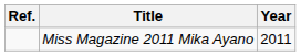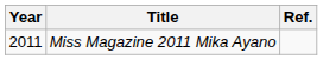 <table class="wikitable">
 <tr>
+<th>Year</th>
+<th>Title</th>
 <th>Ref.</th>
-<th>Title</th>
-<th>Year</th>
 </tr>
 <tr>
+<td>2011</td>
+<td><em>Miss Magazine 2011 Mika Ayano</em></td>
 <td></td>
-<td><em>Miss Magazine 2011 Mika Ayano</em></td>
-<td>2011</td>
 </tr>
 </table>
